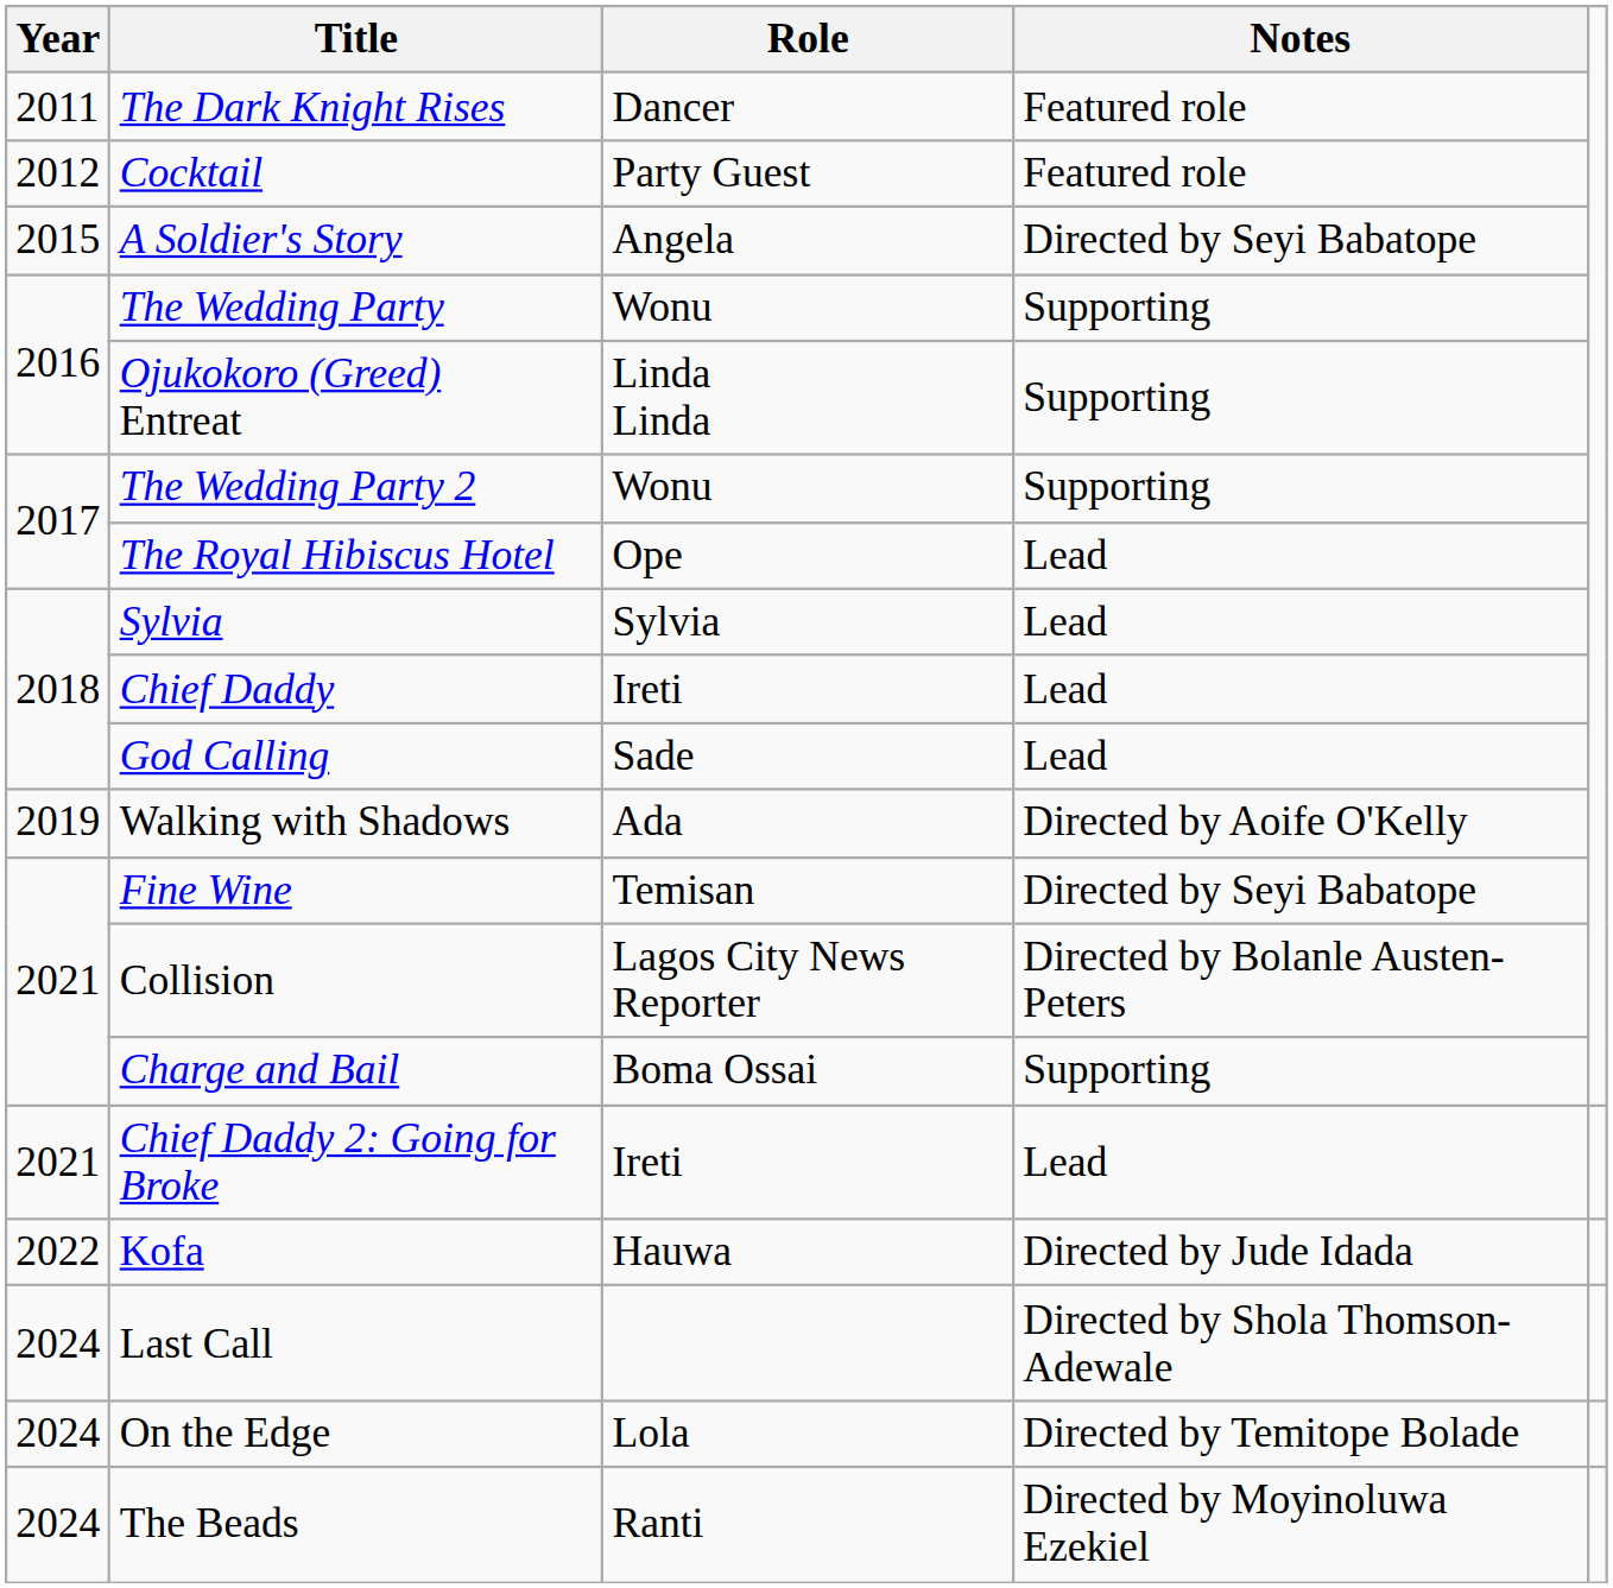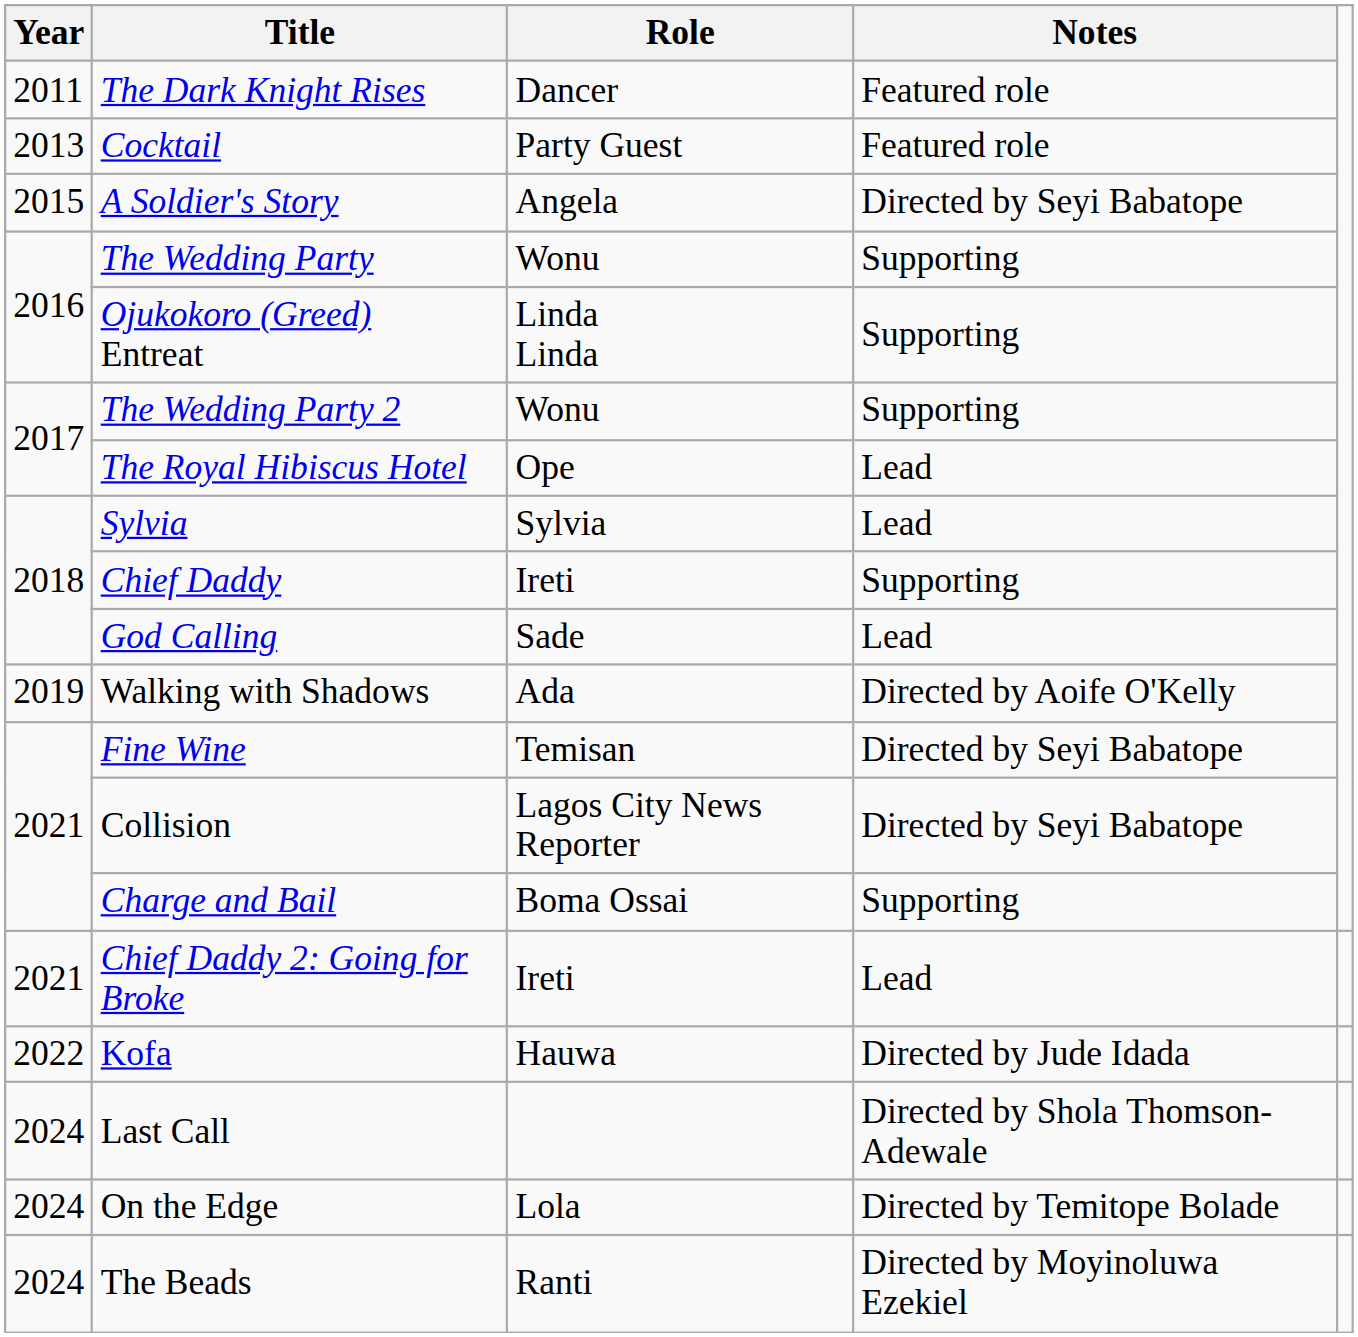 <table class="wikitable sortable">
 <tr>
 <th>Year</th>
 <th>Title</th>
 <th>Role</th>
 <th class="unsortable">Notes</th>
 </tr>
 <tr>
 <td>2011</td>
 <td><em><a href='#'>The Dark Knight Rises</a></em></td>
 <td>Dancer</td>
 <td>Featured role</td>
 </tr>
 <tr>
-<td>2012</td>
+<td>2013</td>
 <td><em><a href='#'>Cocktail</a></em></td>
 <td>Party Guest</td>
 <td>Featured role</td>
 </tr>
 <tr>
 <td>2015</td>
 <td><em><a href='#'>A Soldier's Story</a></em></td>
 <td>Angela</td>
 <td>Directed by Seyi Babatope</td>
 </tr>
 <tr>
 <td rowspan=2>2016</td>
 <td><em><a href='#'>The Wedding Party</a></em></td>
 <td>Wonu</td>
 <td>Supporting</td>
 </tr>
 <tr>
 <td><em><a href='#'>Ojukokoro (Greed)</a></em><br>Entreat</td>
 <td>Linda<br>Linda</td>
 <td>Supporting</td>
 </tr>
 <tr>
 <td rowspan="2">2017</td>
 <td><em><a href='#'>The Wedding Party 2</a></em></td>
 <td>Wonu</td>
 <td>Supporting</td>
 </tr>
 <tr>
 <td><em><a href='#'>The Royal Hibiscus Hotel</a></em></td>
 <td>Ope</td>
 <td>Lead</td>
 </tr>
 <tr>
 <td rowspan="3">2018</td>
 <td><em><a href='#'>Sylvia</a></em></td>
 <td>Sylvia</td>
 <td>Lead</td>
 </tr>
 <tr>
 <td><em><a href='#'>Chief Daddy</a></em></td>
 <td>Ireti</td>
-<td>Lead</td>
+<td>Supporting</td>
 </tr>
 <tr>
 <td><em><a href='#'>God Calling</a></em></td>
 <td>Sade</td>
 <td>Lead</td>
 </tr>
 <tr>
 <td>2019</td>
 <td>Walking with Shadows</td>
 <td>Ada</td>
 <td>Directed by Aoife O'Kelly</td>
 </tr>
 <tr>
 <td rowspan="3">2021</td>
 <td><em><a href='#'>Fine Wine</a></em></td>
 <td>Temisan</td>
 <td>Directed by Seyi Babatope</td>
 </tr>
 <tr>
 <td>Collision</td>
 <td>Lagos City News Reporter</td>
-<td>Directed by Bolanle Austen-Peters</td>
+<td>Directed by Seyi Babatope</td>
 </tr>
 <tr>
 <td><em><a href='#'>Charge and Bail</a></em></td>
 <td>Boma Ossai</td>
 <td>Supporting</td>
 </tr>
 <tr>
 <td>2021</td>
 <td><em><a href='#'>Chief Daddy 2: Going for Broke</a></em></td>
 <td>Ireti</td>
 <td>Lead</td>
 <td></td>
 </tr>
 <tr>
 <td>2022</td>
 <td><a href='#'>Kofa</a></td>
 <td>Hauwa</td>
 <td>Directed by Jude Idada</td>
 <td></td>
 </tr>
 <tr>
 <td>2024</td>
 <td>Last Call</td>
 <td></td>
 <td>Directed by  Shola Thomson-Adewale</td>
 <td></td>
 </tr>
 <tr>
 <td>2024</td>
 <td>On the Edge</td>
 <td>Lola</td>
 <td>Directed by Temitope Bolade</td>
 <td></td>
 </tr>
 <tr>
 <td>2024</td>
 <td>The Beads</td>
 <td>Ranti</td>
 <td>Directed by Moyinoluwa Ezekiel</td>
 <td></td>
 </tr>
 </table>
